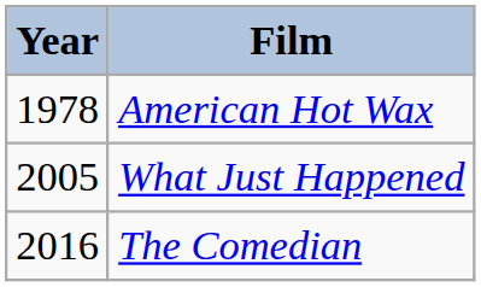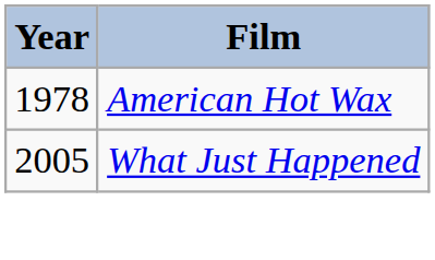 <table class="wikitable" style="font-size:95%;">
 <tr>
 <th style="background:#B0C4DE;">Year</th>
 <th style="background:#B0C4DE;">Film</th>
 </tr>
 <tr>
 <td>1978</td>
 <td><em><a href='#'>American Hot Wax</a></em></td>
 </tr>
 <tr>
 <td>2005</td>
 <td><em><a href='#'>What Just Happened</a></em></td>
 </tr>
-<tr>
-<td>2016</td>
-<td><em><a href='#'>The Comedian</a></em></td>
-</tr>
 </table>
